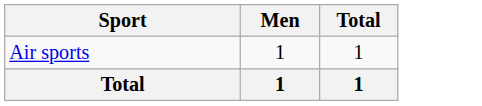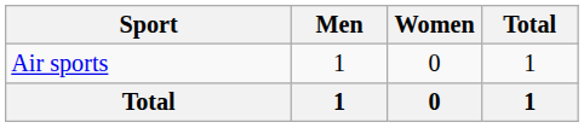 <table class="wikitable sortable" style="text-align:center;">
 <tr>
 <th width=180>Sport</th>
 <th width=55>Men</th>
+<th width=55>Women</th>
 <th width=55>Total</th>
 </tr>
 <tr>
 <td align=left><a href='#'>Air sports</a></td>
 <td>1</td>
+<td>0</td>
 <td>1</td>
 </tr>
 <tr>
 <th>Total</th>
 <th>1</th>
+<th>0</th>
 <th>1</th>
 </tr>
 </table>
